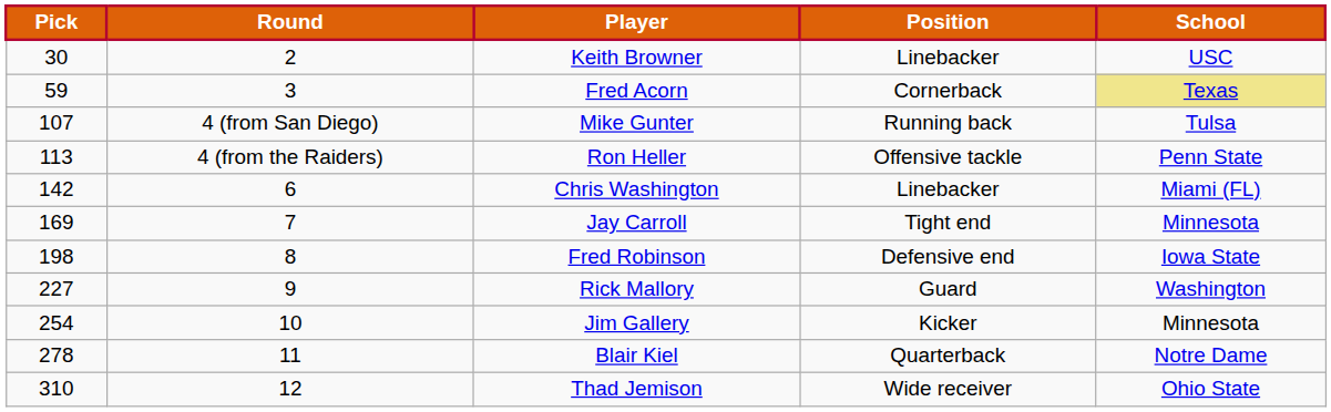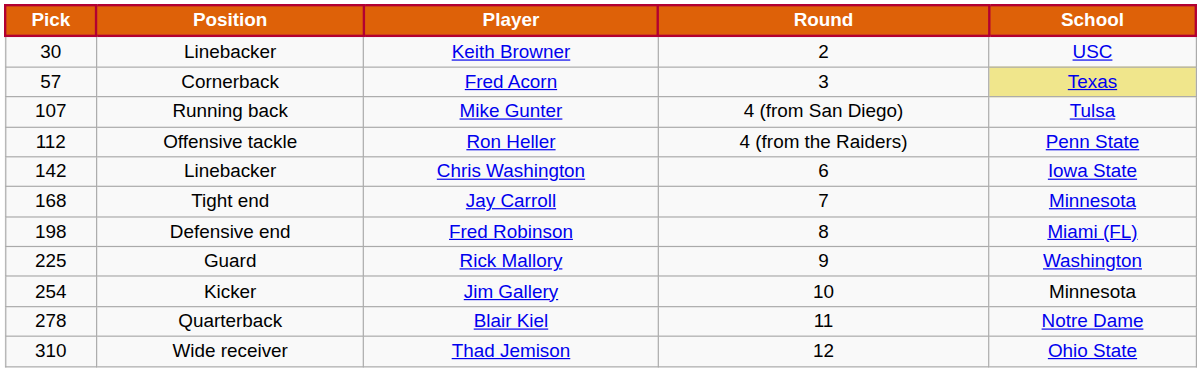 <table class="wikitable sortable sortable" style="width:80%;">
 <tr style="text-align:center; background:#de6108; color:#fff; border:2px solid #b20032;">
 <td style="border: 2px solid #b20032;"><strong>Pick</strong></td>
+<td style="border: 2px solid #b20032;"><strong>Position</strong></td>
+<td style="border: 2px solid #b20032;"><strong>Player</strong></td>
 <td style="border: 2px solid #b20032;"><strong>Round</strong></td>
-<td style="border: 2px solid #b20032;"><strong>Player</strong></td>
-<td style="border: 2px solid #b20032;"><strong>Position</strong></td>
 <td style="border: 2px solid #b20032;"><strong>School</strong></td>
 </tr>
 <tr align=center>
 <td>30</td>
+<td>Linebacker</td>
+<td><a href='#'>Keith Browner</a></td>
 <td>2</td>
-<td><a href='#'>Keith Browner</a></td>
-<td>Linebacker</td>
 <td><a href='#'>USC</a></td>
 </tr>
 <tr align=center>
-<td align=center>59</td>
+<td align=center>57</td>
+<td>Cornerback</td>
+<td><a href='#'>Fred Acorn</a></td>
 <td>3</td>
-<td><a href='#'>Fred Acorn</a></td>
-<td>Cornerback</td>
 <td style="background: khaki;"><a href='#'>Texas</a></td>
 </tr>
 <tr align=center>
 <td align=center>107</td>
+<td>Running back</td>
+<td><a href='#'>Mike Gunter</a></td>
 <td>4 (from San Diego)</td>
-<td><a href='#'>Mike Gunter</a></td>
-<td>Running back</td>
 <td><a href='#'>Tulsa</a></td>
 </tr>
 <tr align=center>
-<td align=center>113</td>
+<td align=center>112</td>
+<td>Offensive tackle</td>
+<td><a href='#'>Ron Heller</a></td>
 <td>4 (from the Raiders)</td>
-<td><a href='#'>Ron Heller</a></td>
-<td>Offensive tackle</td>
 <td><a href='#'>Penn State</a></td>
 </tr>
 <tr align=center>
 <td align=center>142</td>
+<td>Linebacker</td>
+<td><a href='#'>Chris Washington</a></td>
 <td>6</td>
-<td><a href='#'>Chris Washington</a></td>
-<td>Linebacker</td>
-<td><a href='#'>Miami (FL)</a></td>
+<td><a href='#'>Iowa State</a></td>
 </tr>
 <tr align=center>
-<td align=center>169</td>
+<td align=center>168</td>
+<td>Tight end</td>
+<td><a href='#'>Jay Carroll</a></td>
 <td>7</td>
-<td><a href='#'>Jay Carroll</a></td>
-<td>Tight end</td>
 <td><a href='#'>Minnesota</a></td>
 </tr>
 <tr align=center>
 <td align=center>198</td>
+<td>Defensive end</td>
+<td><a href='#'>Fred Robinson</a></td>
 <td>8</td>
-<td><a href='#'>Fred Robinson</a></td>
-<td>Defensive end</td>
-<td><a href='#'>Iowa State</a></td>
+<td><a href='#'>Miami (FL)</a></td>
 </tr>
 <tr align=center>
-<td align=center>227</td>
+<td align=center>225</td>
+<td>Guard</td>
+<td><a href='#'>Rick Mallory</a></td>
 <td>9</td>
-<td><a href='#'>Rick Mallory</a></td>
-<td>Guard</td>
 <td><a href='#'>Washington</a></td>
 </tr>
 <tr align=center>
 <td align=center>254</td>
+<td>Kicker</td>
+<td><a href='#'>Jim Gallery</a></td>
 <td>10</td>
-<td><a href='#'>Jim Gallery</a></td>
-<td>Kicker</td>
 <td>Minnesota</td>
 </tr>
 <tr align=center>
 <td align=center>278</td>
+<td>Quarterback</td>
+<td><a href='#'>Blair Kiel</a></td>
 <td>11</td>
-<td><a href='#'>Blair Kiel</a></td>
-<td>Quarterback</td>
 <td><a href='#'>Notre Dame</a></td>
 </tr>
 <tr align=center>
 <td align=center>310</td>
+<td>Wide receiver</td>
+<td><a href='#'>Thad Jemison</a></td>
 <td>12</td>
-<td><a href='#'>Thad Jemison</a></td>
-<td>Wide receiver</td>
 <td><a href='#'>Ohio State</a></td>
 </tr>
 </table>
